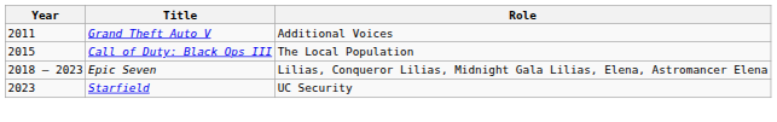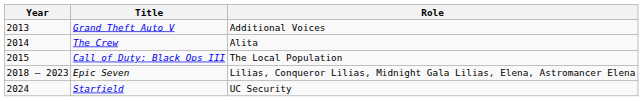 <table class="wikitable sortable">
 <tr>
 <th>Year</th>
 <th>Title</th>
 <th>Role</th>
 </tr>
 <tr>
-<td>2011</td>
+<td>2013</td>
 <td><em><a href='#'>Grand Theft Auto V</a></em></td>
 <td>Additional Voices</td>
+</tr>
+<tr>
+<td>2014</td>
+<td><em><a href='#'>The Crew</a></em></td>
+<td>Alita</td>
 </tr>
 <tr>
 <td>2015</td>
 <td><em><a href='#'>Call of Duty: Black Ops III</a></em></td>
 <td>The Local Population</td>
 </tr>
 <tr>
 <td>2018 – 2023</td>
 <td><em>Epic Seven</em></td>
 <td>Lilias, Conqueror Lilias, Midnight Gala Lilias, Elena, Astromancer Elena</td>
 </tr>
 <tr>
-<td>2023</td>
+<td>2024</td>
 <td><em><a href='#'>Starfield</a></em></td>
 <td>UC Security</td>
 </tr>
 </table>
